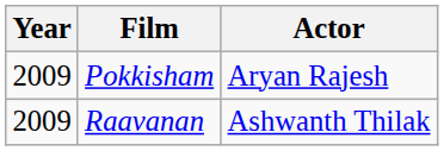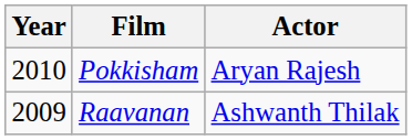 <table class="wikitable">
 <tr>
 <th scope="col">Year</th>
 <th scope="col">Film</th>
 <th scope="col">Actor</th>
 </tr>
 <tr>
-<td>2009</td>
+<td>2010</td>
 <td><em><a href='#'>Pokkisham</a></em></td>
 <td><a href='#'>Aryan Rajesh</a></td>
 </tr>
 <tr>
 <td>2009</td>
 <td><em><a href='#'>Raavanan</a></em></td>
 <td><a href='#'>Ashwanth Thilak</a></td>
 </tr>
 </table>
